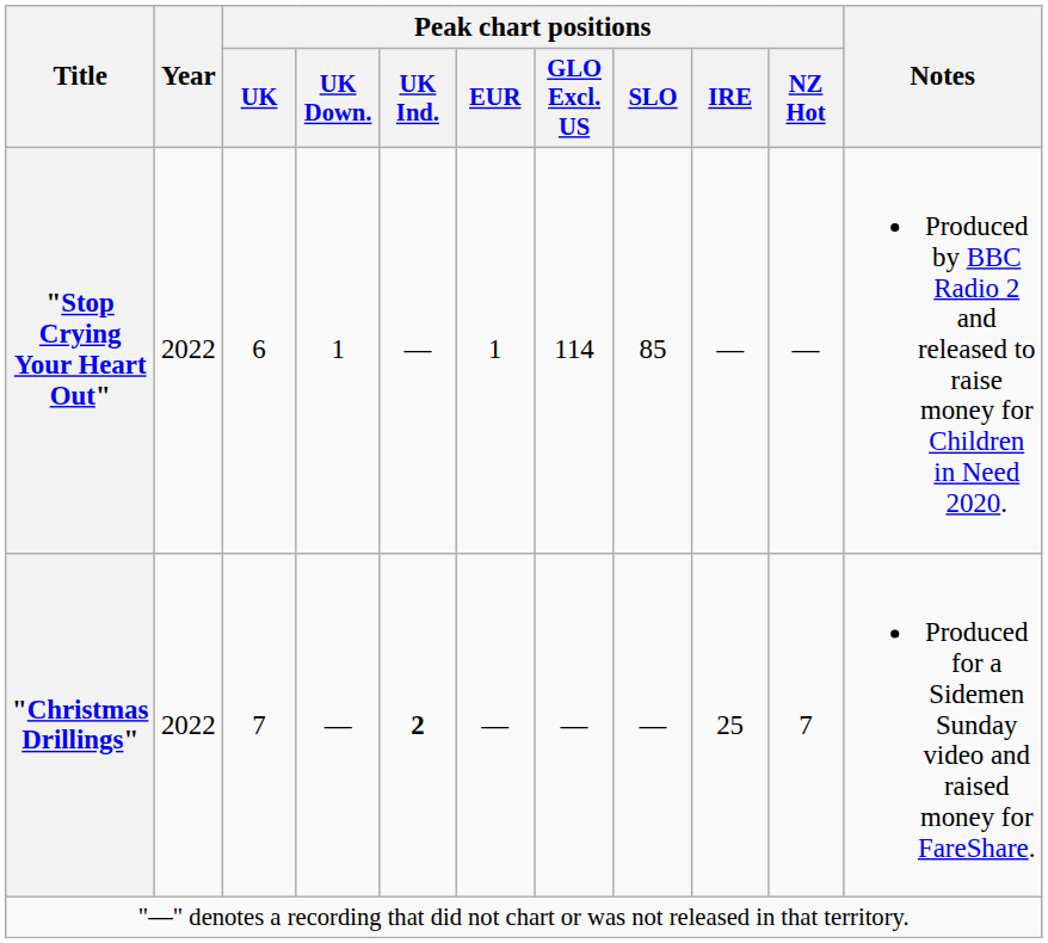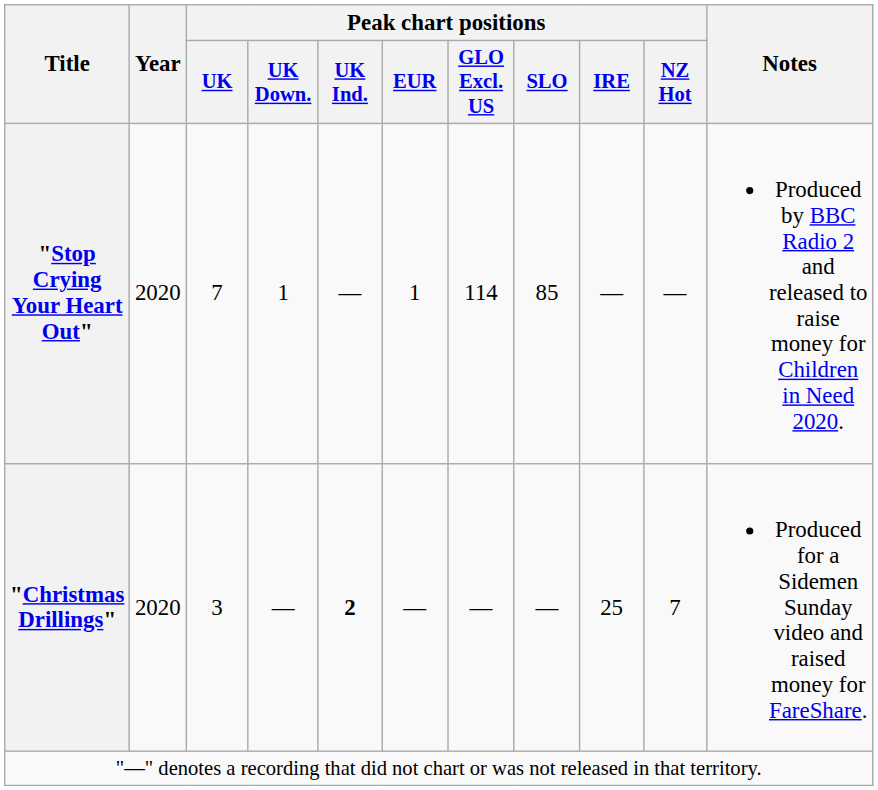 <table class="wikitable plainrowheaders" style="text-align:center;">
 <tr>
 <th scope="col" rowspan="2">Title</th>
 <th scope="col" rowspan="2">Year</th>
 <th scope="col" colspan="8">Peak chart positions</th>
 <th scope="col" rowspan="2">Notes</th>
 </tr>
 <tr>
 <th scope="col" style="width:3em;font-size:90%"><a href='#'>UK</a><br></th>
 <th scope="col" style="width:3em;font-size:90%"><a href='#'>UK<br>Down.</a><br></th>
 <th scope="col" style="width:3em;font-size:90%"><a href='#'>UK<br>Ind.</a><br></th>
 <th scope="col" style="width:3em;font-size:90%"><a href='#'>EUR</a><br></th>
 <th scope="col" style="width:3em;font-size:90%"><a href='#'>GLO<br>Excl.<br>US</a><br></th>
 <th scope="col" style="width:3em;font-size:90%"><a href='#'>SLO</a><br></th>
 <th scope="col" style="width:3em;font-size:90%"><a href='#'>IRE</a><br></th>
 <th scope="col" style="width:3em;font-size:90%"><a href='#'>NZ<br>Hot</a><br></th>
 </tr>
 <tr>
 <th scope="row">"<a href='#'>Stop Crying Your Heart Out</a>"<br></th>
-<td>2022</td>
-<td>6</td>
+<td>2020</td>
+<td>7</td>
 <td>1</td>
 <td>—</td>
 <td>1</td>
 <td>114</td>
 <td>85</td>
 <td>—</td>
 <td>—</td>
 <td><br><ul><li>Produced by <a href='#'>BBC Radio 2</a> and released to raise money for <a href='#'>Children in Need 2020</a>.</li></ul></td>
 </tr>
 <tr>
 <th scope="row">"<a href='#'>Christmas Drillings</a>"<br></th>
-<td>2022</td>
-<td>7</td>
+<td>2020</td>
+<td>3</td>
 <td>—</td>
 <td><strong>2</strong></td>
 <td>—</td>
 <td>—</td>
 <td>—</td>
 <td>25</td>
 <td>7</td>
 <td><br><ul><li>Produced for a Sidemen Sunday video and raised money for <a href='#'>FareShare</a>.</li></ul></td>
 </tr>
 <tr>
 <td colspan="14" style="font-size:90%">"—" denotes a recording that did not chart or was not released in that territory.</td>
 </tr>
 </table>
